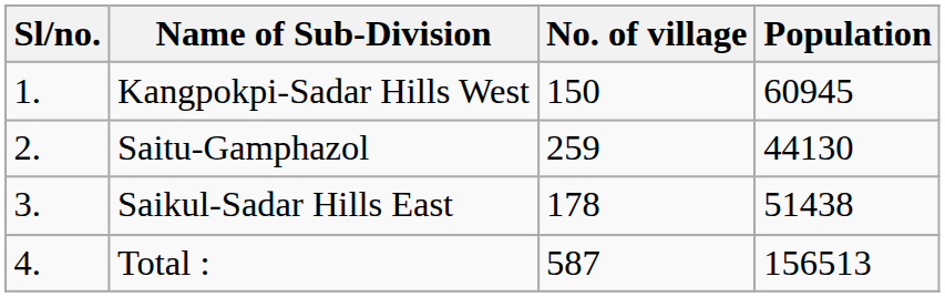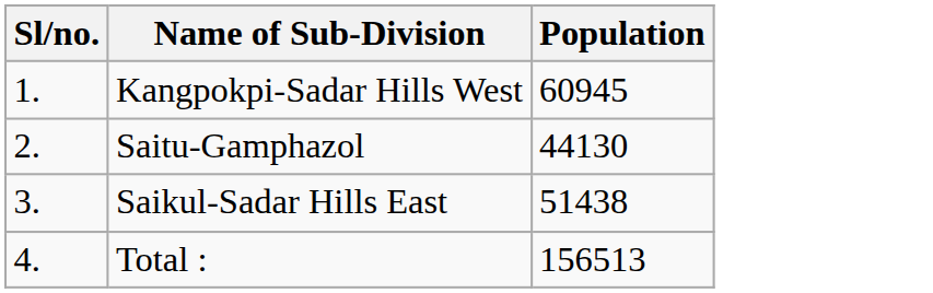 <table class="wikitable">
 <tr>
 <th>Sl/no.</th>
 <th>Name of Sub-Division</th>
-<th>No. of village</th>
 <th>Population</th>
 </tr>
 <tr>
 <td>1.</td>
 <td>Kangpokpi-Sadar Hills West</td>
-<td>150</td>
 <td>60945</td>
 </tr>
 <tr>
 <td>2.</td>
 <td>Saitu-Gamphazol</td>
-<td>259</td>
 <td>44130</td>
 </tr>
 <tr>
 <td>3.</td>
 <td>Saikul-Sadar   Hills East</td>
-<td>178</td>
 <td>51438</td>
 </tr>
 <tr>
 <td>4.</td>
 <td>Total :</td>
-<td>587</td>
 <td>156513</td>
 </tr>
 </table>
